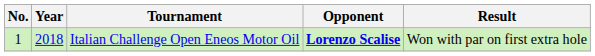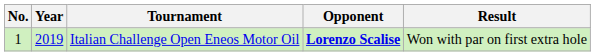 <table class="wikitable" style="font-size:95%;">
 <tr>
 <th>No.</th>
 <th>Year</th>
 <th>Tournament</th>
 <th>Opponent</th>
 <th>Result</th>
 </tr>
 <tr style="background:#D0F0C0;">
 <td align=center>1</td>
-<td><a href='#'>2018</a></td>
+<td><a href='#'>2019</a></td>
 <td><a href='#'>Italian Challenge Open Eneos Motor Oil</a></td>
 <td><strong> <a href='#'>Lorenzo Scalise</a></strong></td>
 <td>Won with par on first extra hole</td>
 </tr>
 </table>
